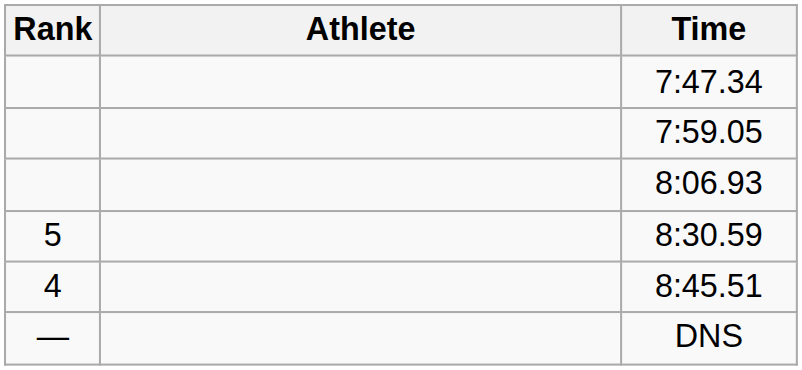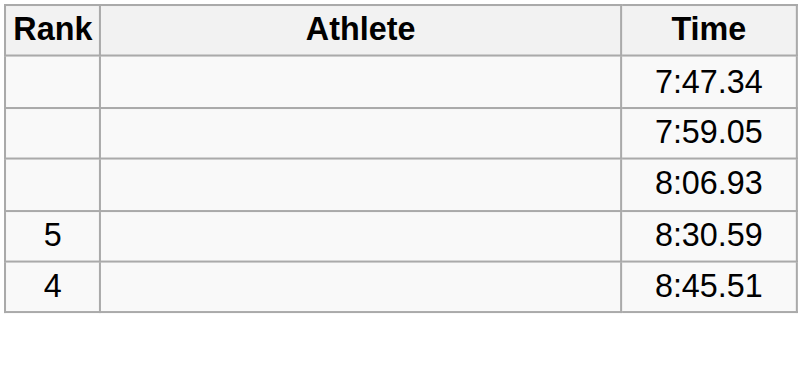 <table class=wikitable style="text-align:center">
 <tr>
 <th width=40>Rank</th>
 <th width=250>Athlete</th>
 <th width=80>Time</th>
 </tr>
 <tr>
 <td></td>
 <td align=left></td>
 <td>7:47.34</td>
 </tr>
 <tr>
 <td></td>
 <td align=left></td>
 <td>7:59.05</td>
 </tr>
 <tr>
 <td></td>
 <td align=left></td>
 <td>8:06.93</td>
 </tr>
 <tr>
 <td>5</td>
 <td align=left></td>
 <td>8:30.59</td>
 </tr>
 <tr>
 <td>4</td>
 <td align=left></td>
 <td>8:45.51</td>
 </tr>
-<tr>
-<td>—</td>
-<td align=left></td>
-<td>DNS</td>
-</tr>
 </table>
